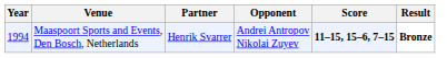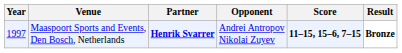 <table class="sortable wikitable" style="font-size: 90%;">
 <tr>
 <th>Year</th>
 <th>Venue</th>
 <th>Partner</th>
 <th>Opponent</th>
 <th>Score</th>
 <th>Result</th>
 </tr>
 <tr style="background:#ECF2FF">
-<td align="center"><a href='#'>1994</a></td>
+<td align="center"><a href='#'>1997</a></td>
 <td align="left"><a href='#'>Maaspoort Sports and Events</a>,<br><a href='#'>Den Bosch</a>, Netherlands</td>
-<td align="left"> <a href='#'>Henrik Svarrer</a></td>
+<td align="left"><strong> <a href='#'>Henrik Svarrer</a></strong></td>
 <td align="left"> <a href='#'>Andrei Antropov</a><br> <a href='#'>Nikolai Zuyev</a></td>
 <td align="left"><strong>11–15, 15–6, 7–15</strong></td>
 <td style="text-align:left; background:white"> <strong>Bronze</strong></td>
 </tr>
 </table>
